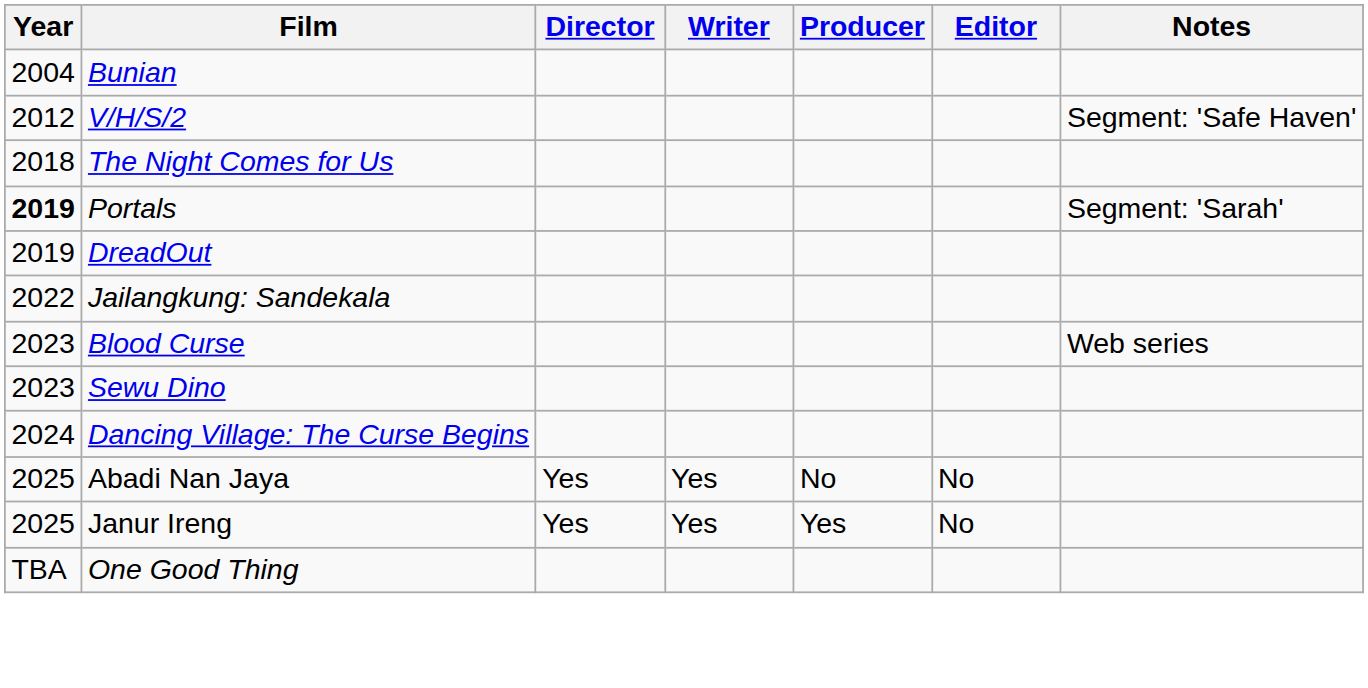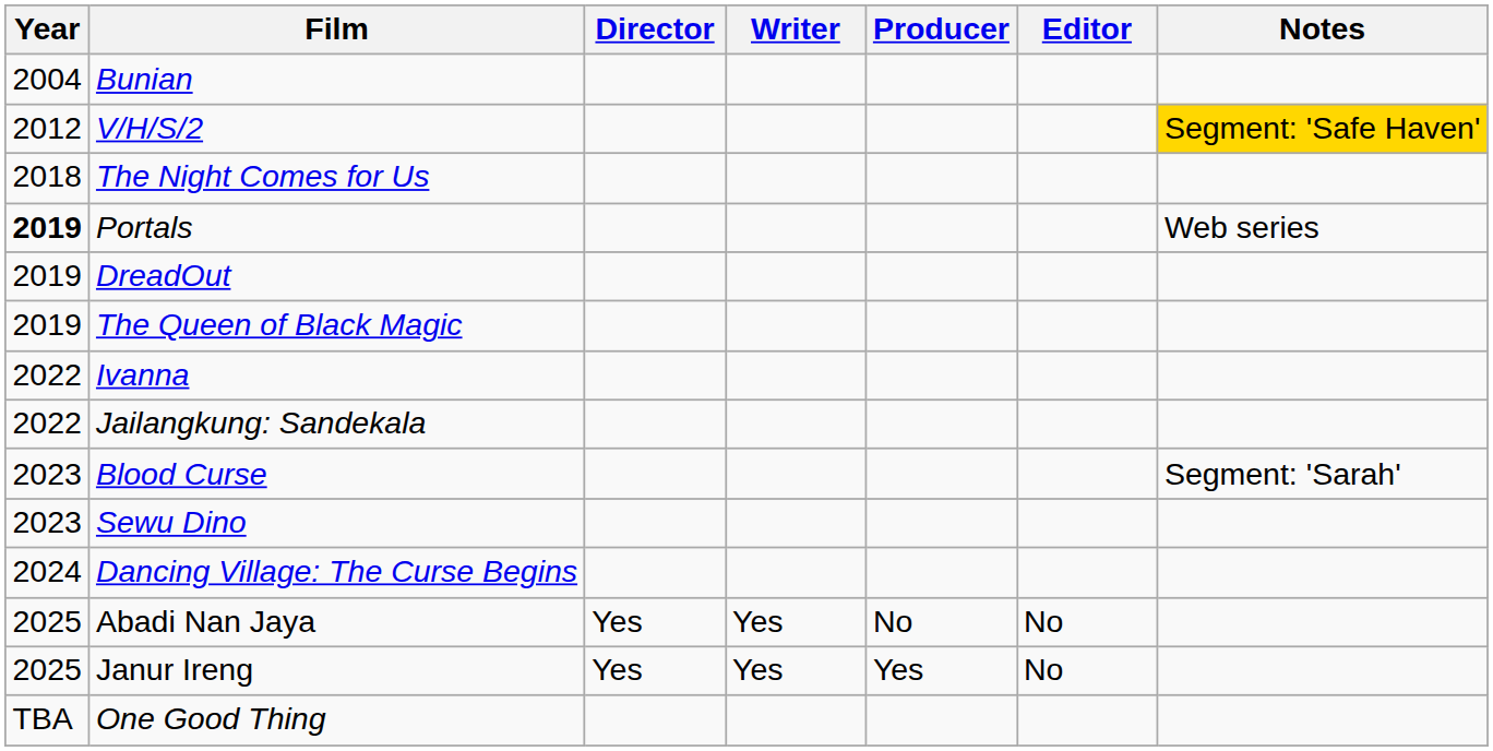 <table class="wikitable">
 <tr>
 <th>Year</th>
 <th>Film</th>
 <th width="65"><a href='#'>Director</a></th>
 <th width="65"><a href='#'>Writer</a></th>
 <th width="65"><a href='#'>Producer</a></th>
 <th width="65"><a href='#'>Editor</a></th>
 <th>Notes</th>
 </tr>
 <tr>
 <td>2004</td>
 <td><em><a href='#'>Bunian</a></em></td>
 <td></td>
 <td></td>
 <td></td>
 <td></td>
 <td></td>
 </tr>
 <tr>
 <td>2012</td>
 <td><em><a href='#'>V/H/S/2</a></em></td>
 <td></td>
 <td></td>
 <td></td>
 <td></td>
-<td>Segment: 'Safe Haven'</td>
+<td style="background: gold;">Segment: 'Safe Haven'</td>
 </tr>
 <tr>
 <td>2018</td>
 <td><em><a href='#'>The Night Comes for Us</a></em></td>
 <td></td>
 <td></td>
 <td></td>
 <td></td>
 <td></td>
 </tr>
 <tr>
 <td><strong>2019</strong></td>
 <td><em>Portals</em></td>
 <td></td>
 <td></td>
 <td></td>
 <td></td>
-<td>Segment: 'Sarah'</td>
+<td>Web series</td>
 </tr>
 <tr>
 <td>2019</td>
 <td><em><a href='#'>DreadOut</a></em></td>
+<td></td>
+<td></td>
+<td></td>
+<td></td>
+<td></td>
+</tr>
+<tr>
+<td>2019</td>
+<td><em><a href='#'>The Queen of Black Magic</a></em></td>
+<td></td>
+<td></td>
+<td></td>
+<td></td>
+<td></td>
+</tr>
+<tr>
+<td>2022</td>
+<td><em><a href='#'>Ivanna</a></em></td>
 <td></td>
 <td></td>
 <td></td>
 <td></td>
 <td></td>
 </tr>
 <tr>
 <td>2022</td>
 <td><em>Jailangkung: Sandekala</em></td>
 <td></td>
 <td></td>
 <td></td>
 <td></td>
 <td></td>
 </tr>
 <tr>
 <td>2023</td>
 <td><em><a href='#'>Blood Curse</a></em></td>
 <td></td>
 <td></td>
 <td></td>
 <td></td>
-<td>Web series</td>
+<td>Segment: 'Sarah'</td>
 </tr>
 <tr>
 <td>2023</td>
 <td><em><a href='#'>Sewu Dino</a></em></td>
 <td></td>
 <td></td>
 <td></td>
 <td></td>
 <td></td>
 </tr>
 <tr>
 <td>2024</td>
 <td><em><a href='#'>Dancing Village: The Curse Begins</a></em></td>
 <td></td>
 <td></td>
 <td></td>
 <td></td>
 <td></td>
 </tr>
 <tr>
 <td>2025</td>
 <td>Abadi Nan Jaya</td>
 <td>Yes</td>
 <td>Yes</td>
 <td>No</td>
 <td>No</td>
 <td></td>
 </tr>
 <tr>
 <td>2025</td>
 <td>Janur Ireng</td>
 <td>Yes</td>
 <td>Yes</td>
 <td>Yes</td>
 <td>No</td>
 <td></td>
 </tr>
 <tr>
 <td>TBA</td>
 <td><em>One Good Thing</em></td>
 <td></td>
 <td></td>
 <td></td>
 <td></td>
 <td></td>
 </tr>
 </table>
